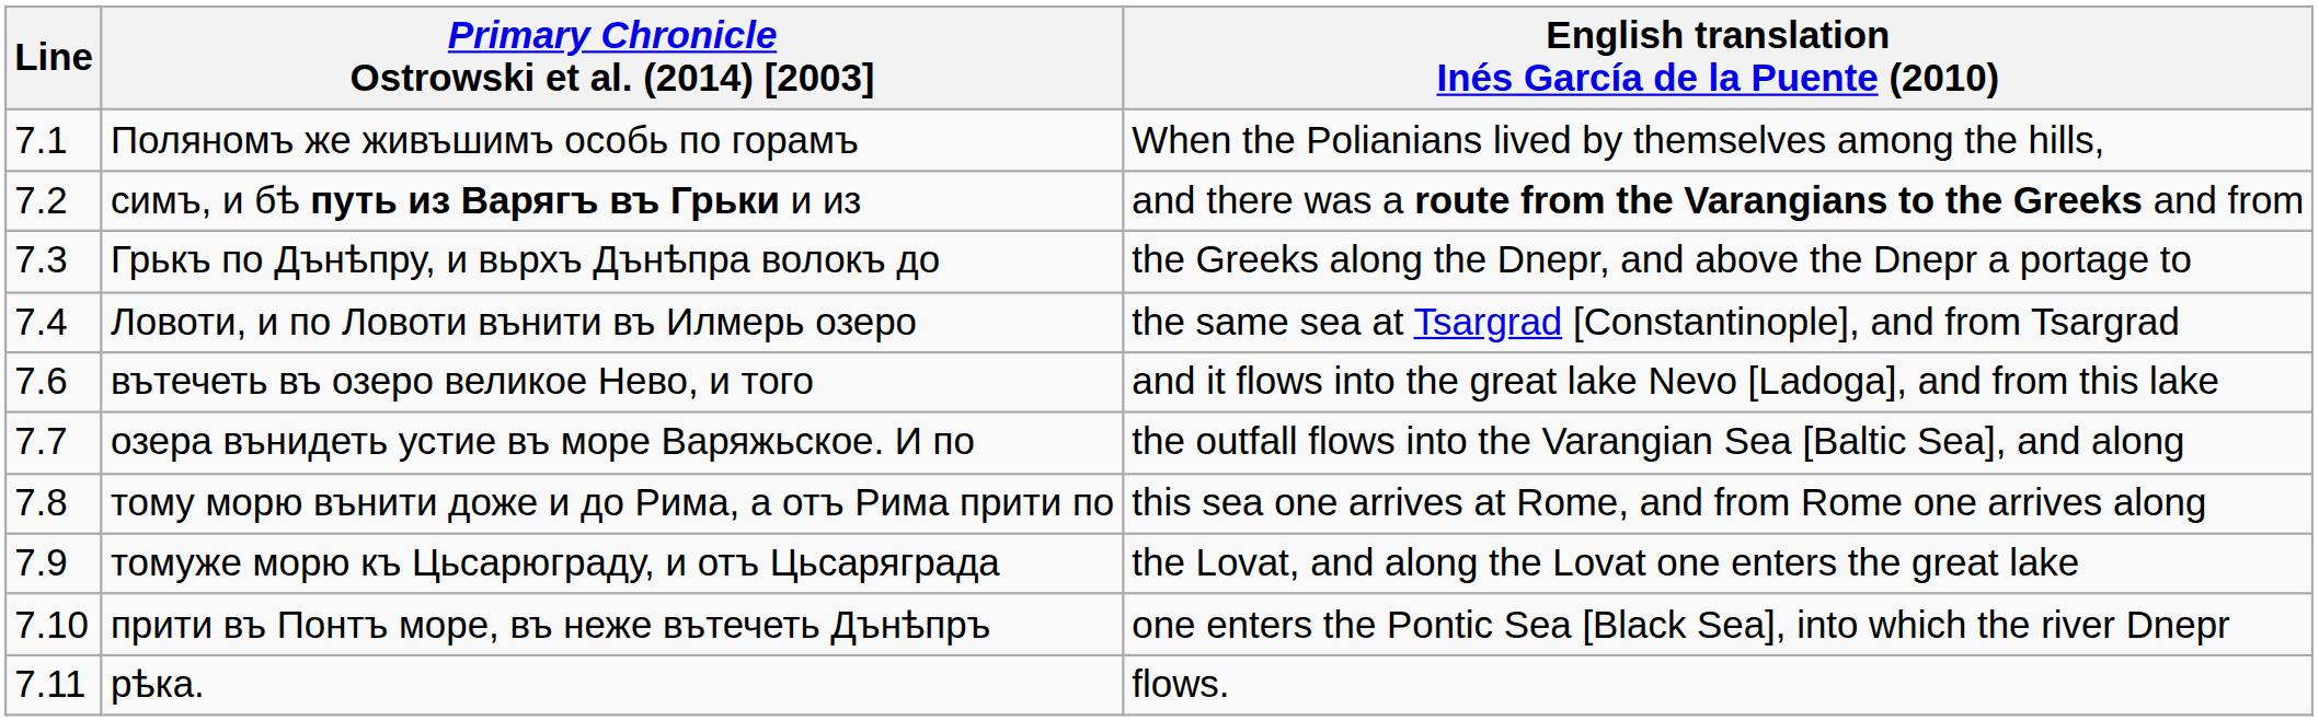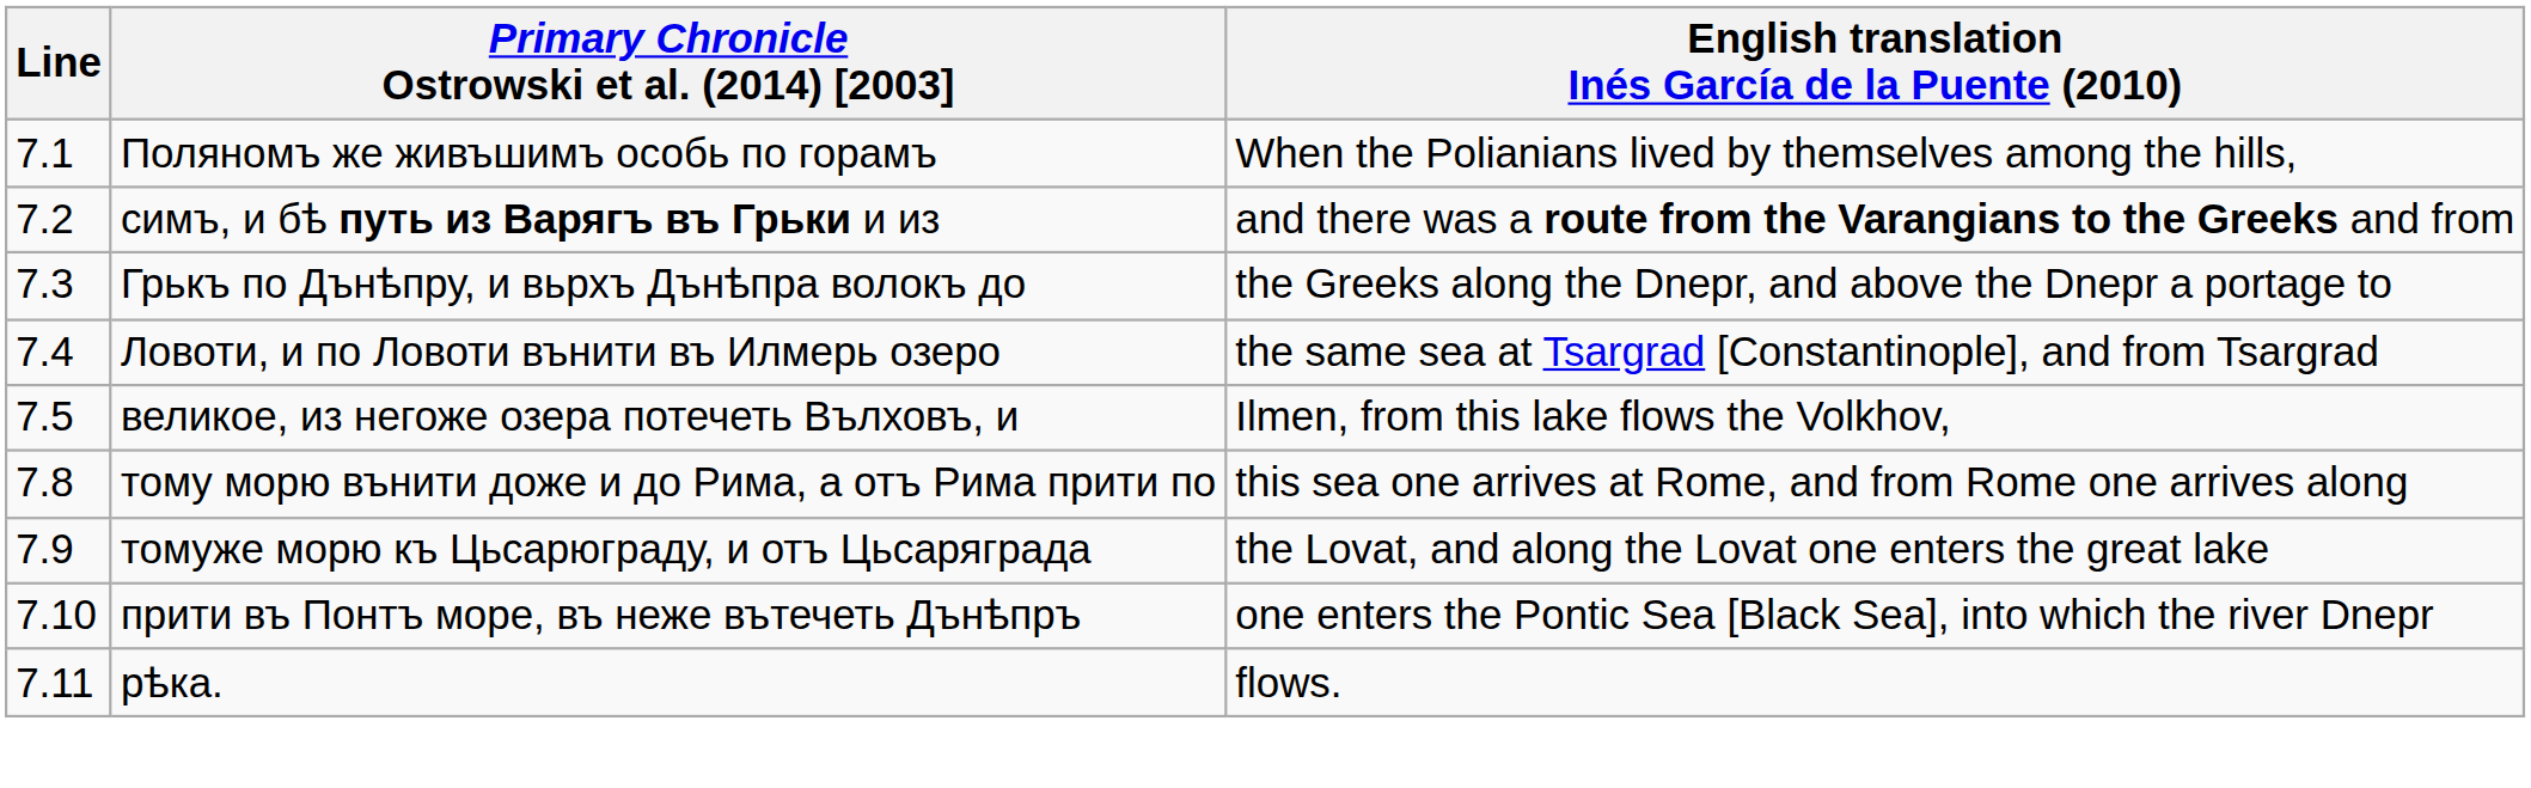 <table class="wikitable" align="left">
 <tr>
 <th>Line</th>
 <th><em><a href='#'>Primary Chronicle</a></em><br>Ostrowski et al. (2014) [2003]</th>
 <th>English translation<br><a href='#'>Inés García de la Puente</a> (2010)</th>
 </tr>
 <tr valign="top">
 <td>7.1</td>
 <td>Поляномъ же живъшимъ особь по горамъ</td>
 <td>When the Polianians lived by themselves among the hills,</td>
 </tr>
 <tr>
 <td>7.2</td>
 <td>симъ, и бѣ <strong>путь из Варягъ въ Грьки</strong> и из</td>
 <td>and there was a <strong>route from the Varangians to the Greeks</strong> and from</td>
 </tr>
 <tr>
 <td>7.3</td>
 <td>Грькъ по Дънѣпру, и вьрхъ Дънѣпра волокъ до</td>
 <td>the Greeks along the Dnepr, and above the Dnepr a portage to</td>
 </tr>
 <tr>
 <td>7.4</td>
 <td>Ловоти, и по Ловоти вънити въ Илмерь озеро</td>
 <td>the same sea at <a href='#'>Tsargrad</a> [Constantinople], and from Tsargrad</td>
 </tr>
 <tr>
-<td>7.6</td>
-<td>вътечеть въ озеро великое Нево, и того</td>
-<td>and it flows into the great lake Nevo [Ladoga], and from this lake</td>
-</tr>
-<tr>
-<td>7.7</td>
-<td>озера вънидеть устие въ море Варяжьское. И по</td>
-<td>the outfall flows into the Varangian Sea [Baltic Sea], and along</td>
+<td>7.5</td>
+<td>великое, из негоже озера потечеть Вълховъ, и</td>
+<td>Ilmen, from this lake flows the Volkhov,</td>
 </tr>
 <tr>
 <td>7.8</td>
 <td>тому морю вънити доже и до Рима, а отъ Рима прити по</td>
 <td>this sea one arrives at Rome, and from Rome one arrives along</td>
 </tr>
 <tr>
 <td>7.9</td>
 <td>томуже морю къ Цьсарюграду, и отъ Цьсаряграда</td>
 <td>the Lovat, and along the Lovat one enters the great lake</td>
 </tr>
 <tr>
 <td>7.10</td>
 <td>прити въ Понтъ море, въ неже вътечеть Дънѣпръ</td>
 <td>one enters the Pontic Sea [Black Sea], into which the river Dnepr</td>
 </tr>
 <tr>
 <td>7.11</td>
 <td>рѣка.</td>
 <td>flows.</td>
 </tr>
 </table>
